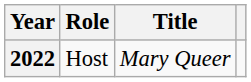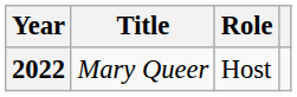 <table class="wikitable plainrowheaders">
 <tr>
 <th scope="col">Year</th>
+<th scope="col">Title</th>
 <th scope="col">Role</th>
-<th scope="col">Title</th>
 <th scope="col" class="unsortable"></th>
 </tr>
 <tr>
 <th scope="row">2022</th>
+<td><em>Mary Queer</em></td>
 <td>Host</td>
-<td><em>Mary Queer</em></td>
 <td style="text-align:center"></td>
 </tr>
 </table>
